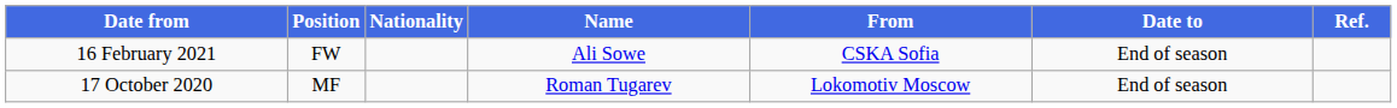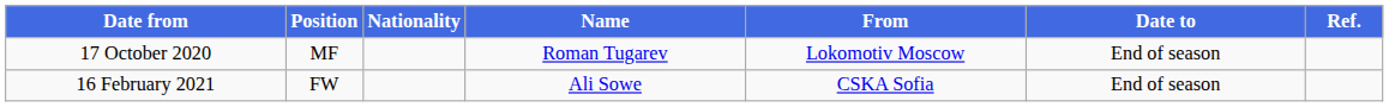 <table class="wikitable" style="text-align:center; font-size:90%; ">
 <tr>
 <th style="background:#4169E1; color:white; width:200px;">Date from</th>
 <th style="background:#4169E1; color:white; width:50px;">Position</th>
 <th style="background:#4169E1; color:white; width:50px;">Nationality</th>
 <th style="background:#4169E1; color:white; width:200px;">Name</th>
 <th style="background:#4169E1; color:white; width:200px;">From</th>
 <th style="background:#4169E1; color:white; width:200px;">Date to</th>
 <th style="background:#4169E1; color:white; width:50px;">Ref.</th>
 </tr>
 <tr>
+<td>17 October 2020</td>
+<td>MF</td>
+<td></td>
+<td><a href='#'>Roman Tugarev</a></td>
+<td><a href='#'>Lokomotiv Moscow</a></td>
+<td>End of season</td>
+<td></td>
+</tr>
+<tr>
 <td>16 February 2021</td>
 <td>FW</td>
 <td></td>
 <td><a href='#'>Ali Sowe</a></td>
 <td><a href='#'>CSKA Sofia</a></td>
 <td>End of season</td>
 <td></td>
 </tr>
-<tr>
-<td>17 October 2020</td>
-<td>MF</td>
-<td></td>
-<td><a href='#'>Roman Tugarev</a></td>
-<td><a href='#'>Lokomotiv Moscow</a></td>
-<td>End of season</td>
-<td></td>
-</tr>
 </table>
